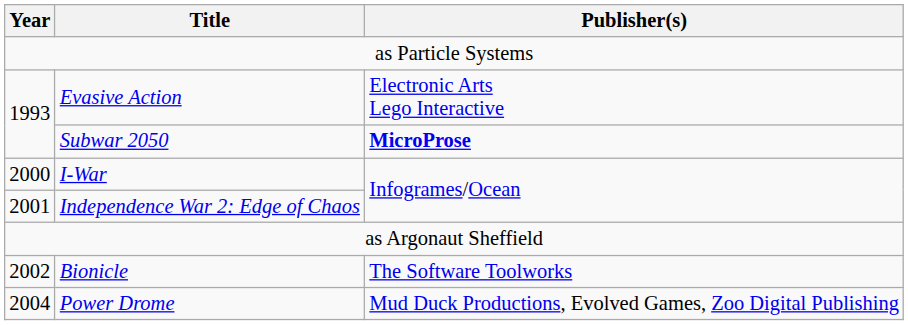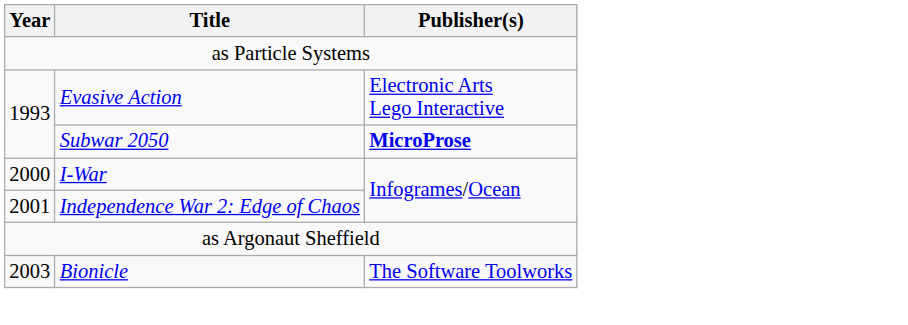 <table class="wikitable sortable">
 <tr>
 <th>Year</th>
 <th>Title</th>
 <th>Publisher(s)</th>
 </tr>
 <tr>
 <td colspan="3" align="center">as Particle Systems</td>
 </tr>
 <tr>
 <td rowspan="2">1993</td>
 <td><em><a href='#'>Evasive Action</a></em></td>
 <td><a href='#'>Electronic Arts</a><br><a href='#'>Lego Interactive</a></td>
 </tr>
 <tr>
 <td><em><a href='#'>Subwar 2050</a></em></td>
 <td><strong><a href='#'>MicroProse</a></strong></td>
 </tr>
 <tr>
 <td>2000</td>
 <td><em><a href='#'>I-War</a></em></td>
 <td rowspan="2"><a href='#'>Infogrames</a>/<a href='#'>Ocean</a></td>
 </tr>
 <tr>
 <td>2001</td>
 <td><em><a href='#'>Independence War 2: Edge of Chaos</a></em></td>
 </tr>
 <tr>
 <td colspan="3" align="center">as Argonaut Sheffield</td>
 </tr>
 <tr>
-<td>2002</td>
+<td>2003</td>
 <td><em><a href='#'>Bionicle</a></em></td>
 <td><a href='#'>The Software Toolworks</a></td>
 </tr>
-<tr>
-<td>2004</td>
-<td><em><a href='#'>Power Drome</a></em></td>
-<td><a href='#'>Mud Duck Productions</a>, Evolved Games, <a href='#'>Zoo Digital Publishing</a></td>
-</tr>
 </table>
